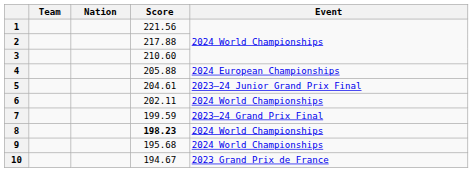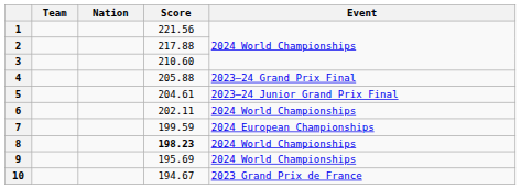 <table class="wikitable unsortable" style="text-align:left; width:75%">
 <tr>
 <th scope="col"></th>
 <th scope="col">Team</th>
 <th scope="col">Nation</th>
 <th scope="col">Score</th>
 <th scope="col">Event</th>
 </tr>
 <tr>
 <th scope="row">1</th>
 <td></td>
 <td></td>
 <td style="text-align:center;">221.56</td>
 <td rowspan="3"><a href='#'>2024 World Championships</a></td>
 </tr>
 <tr>
 <th scope="row">2</th>
 <td></td>
 <td></td>
 <td style="text-align:center">217.88</td>
 </tr>
 <tr>
 <th scope="row">3</th>
 <td></td>
 <td></td>
 <td style="text-align:center;">210.60</td>
 </tr>
 <tr>
 <th scope="row">4</th>
 <td></td>
 <td></td>
 <td style="text-align:center;">205.88</td>
-<td><a href='#'>2024 European Championships</a></td>
+<td><a href='#'>2023–24 Grand Prix Final</a></td>
 </tr>
 <tr>
 <th scope="row">5</th>
 <td></td>
 <td></td>
 <td style="text-align:center">204.61</td>
 <td><a href='#'>2023–24 Junior Grand Prix Final</a></td>
 </tr>
 <tr>
 <th scope="row">6</th>
 <td></td>
 <td></td>
 <td style="text-align:center;">202.11</td>
 <td><a href='#'>2024 World Championships</a></td>
 </tr>
 <tr>
 <th scope="row">7</th>
 <td></td>
 <td></td>
 <td style="text-align:center;">199.59</td>
-<td><a href='#'>2023–24 Grand Prix Final</a></td>
+<td><a href='#'>2024 European Championships</a></td>
 </tr>
 <tr>
 <th scope="row">8</th>
 <td></td>
 <td></td>
 <td style="text-align:center"><strong>198.23</strong></td>
 <td><a href='#'>2024 World Championships</a></td>
 </tr>
 <tr>
 <th scope="row">9</th>
 <td></td>
 <td></td>
-<td style="text-align:center;">195.68</td>
+<td style="text-align:center;">195.69</td>
 <td><a href='#'>2024 World Championships</a></td>
 </tr>
 <tr>
 <th scope="row">10</th>
 <td></td>
 <td></td>
 <td style="text-align:center">194.67</td>
 <td><a href='#'>2023 Grand Prix de France</a></td>
 </tr>
 </table>
